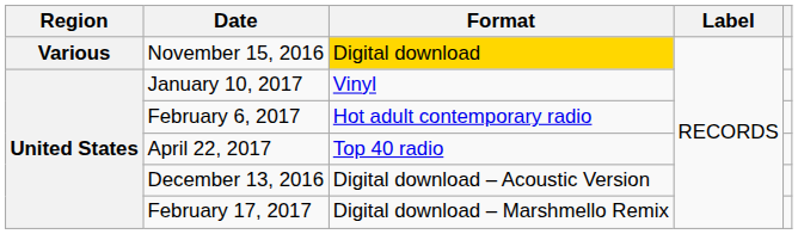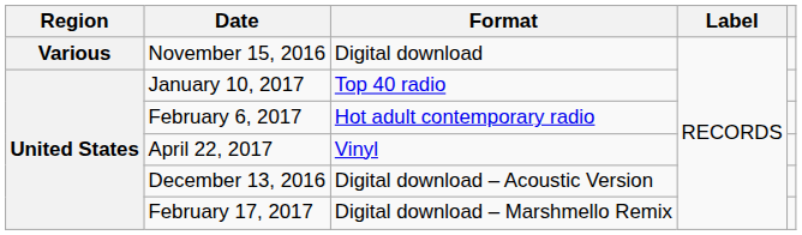 <table class="wikitable sortable plainrowheaders">
 <tr>
 <th scope="col">Region</th>
 <th scope="col">Date</th>
 <th scope="col">Format</th>
 <th scope="col">Label</th>
 <th scope="col"></th>
 </tr>
 <tr>
 <th scope="row">Various</th>
 <td>November 15, 2016</td>
-<td style="background: gold;">Digital download</td>
+<td>Digital download</td>
 <td rowspan="6">RECORDS</td>
 <td></td>
 </tr>
 <tr>
 <th scope="row" rowspan="5">United States</th>
 <td>January 10, 2017</td>
-<td><a href='#'>Vinyl</a></td>
+<td><a href='#'>Top 40 radio</a></td>
 <td></td>
 </tr>
 <tr>
 <td>February 6, 2017</td>
 <td><a href='#'>Hot adult contemporary radio</a></td>
 <td></td>
 </tr>
 <tr>
 <td>April 22, 2017</td>
-<td><a href='#'>Top 40 radio</a></td>
+<td><a href='#'>Vinyl</a></td>
 <td></td>
 </tr>
 <tr>
 <td>December 13, 2016</td>
 <td>Digital download – Acoustic Version</td>
 <td></td>
 </tr>
 <tr>
 <td>February 17, 2017</td>
 <td>Digital download – Marshmello Remix</td>
 <td></td>
 </tr>
 </table>
